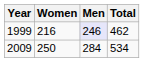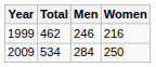 <table class="wikitable">
 <tr>
 <th>Year</th>
+<th>Total</th>
+<th>Men</th>
 <th>Women</th>
-<th>Men</th>
-<th>Total</th>
 </tr>
 <tr>
 <td>1999</td>
+<td>462</td>
+<td>246</td>
 <td>216</td>
-<td style="background: lavender;">246</td>
-<td>462</td>
 </tr>
 <tr>
 <td>2009</td>
+<td>534</td>
+<td>284</td>
 <td>250</td>
-<td>284</td>
-<td>534</td>
 </tr>
 </table>
